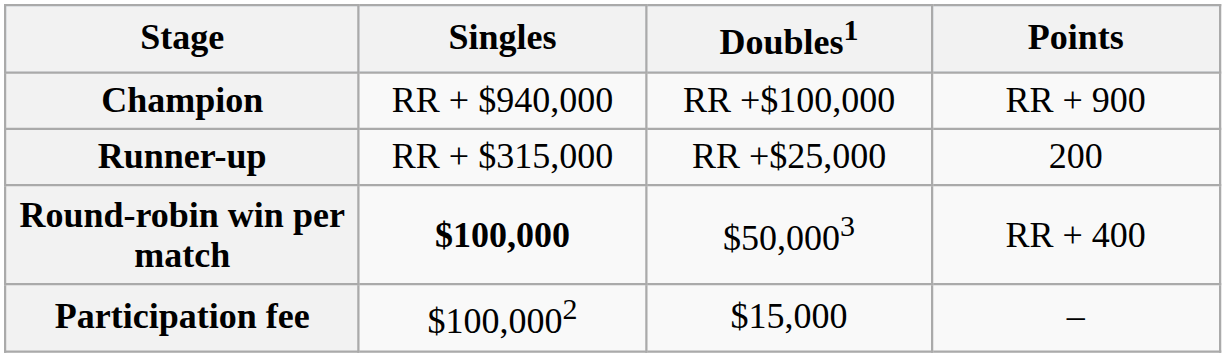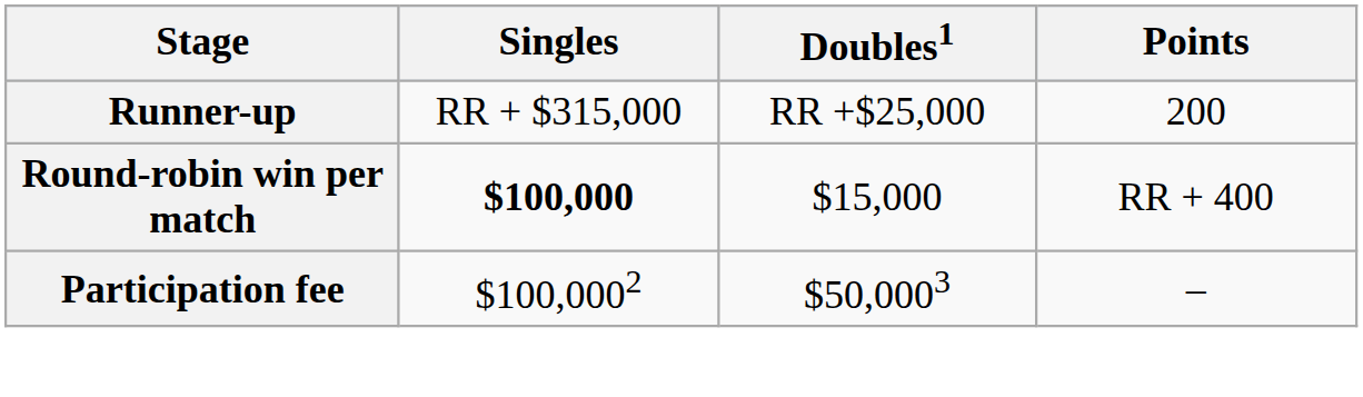 <table class=wikitable style=text-align:center>
 <tr bgcolor=#d1e4fd>
 <th width=150>Stage</th>
 <th width=120>Singles</th>
 <th width=120>Doubles<sup>1</sup></th>
 <th width=120>Points</th>
-</tr>
-<tr>
-<th>Champion</th>
-<td>RR + $940,000</td>
-<td>RR +$100,000</td>
-<td>RR + 900</td>
 </tr>
 <tr>
 <th>Runner-up</th>
 <td>RR + $315,000</td>
 <td>RR +$25,000</td>
 <td>200</td>
 </tr>
 <tr>
 <th>Round-robin win per match</th>
 <td><strong>$100,000</strong></td>
-<td>$50,000<sup>3</sup></td>
+<td>$15,000</td>
 <td>RR + 400</td>
 </tr>
 <tr>
 <th>Participation fee</th>
 <td>$100,000<sup>2</sup></td>
-<td>$15,000</td>
+<td>$50,000<sup>3</sup></td>
 <td>–</td>
 </tr>
 </table>
